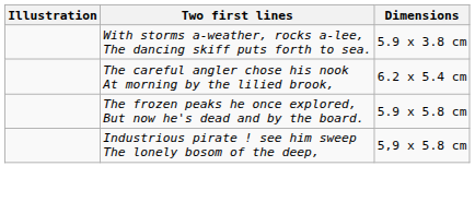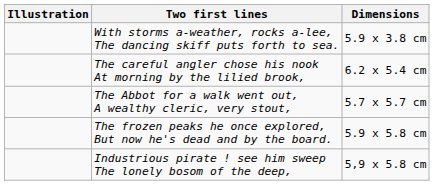 <table class="wikitable center">
 <tr>
 <th>Illustration</th>
 <th>Two first lines</th>
 <th>Dimensions</th>
 </tr>
 <tr>
 <td></td>
 <td><em>With storms a-weather, rocks a-lee,</em><br><em>The dancing skiff puts forth to sea.</em></td>
 <td>5.9 x 3.8 cm</td>
 </tr>
 <tr>
 <td></td>
 <td><em>The careful angler chose his nook</em><br><em>At morning by the lilied brook,</em></td>
 <td>6.2 x 5.4 cm</td>
 </tr>
 <tr>
 <td></td>
+<td><em>The Abbot for a walk went out,</em><br><em>A wealthy cleric, very stout,</em></td>
+<td>5.7 x 5.7 cm</td>
+</tr>
+<tr>
+<td></td>
 <td><em>The frozen peaks he once explored,</em><br><em>But now he's dead and by the board.</em></td>
 <td>5.9 x 5.8 cm</td>
 </tr>
 <tr>
 <td></td>
 <td><em>Industrious pirate ! see him sweep</em><br><em>The lonely bosom of the deep,</em></td>
 <td>5,9 x 5.8 cm</td>
 </tr>
 </table>
